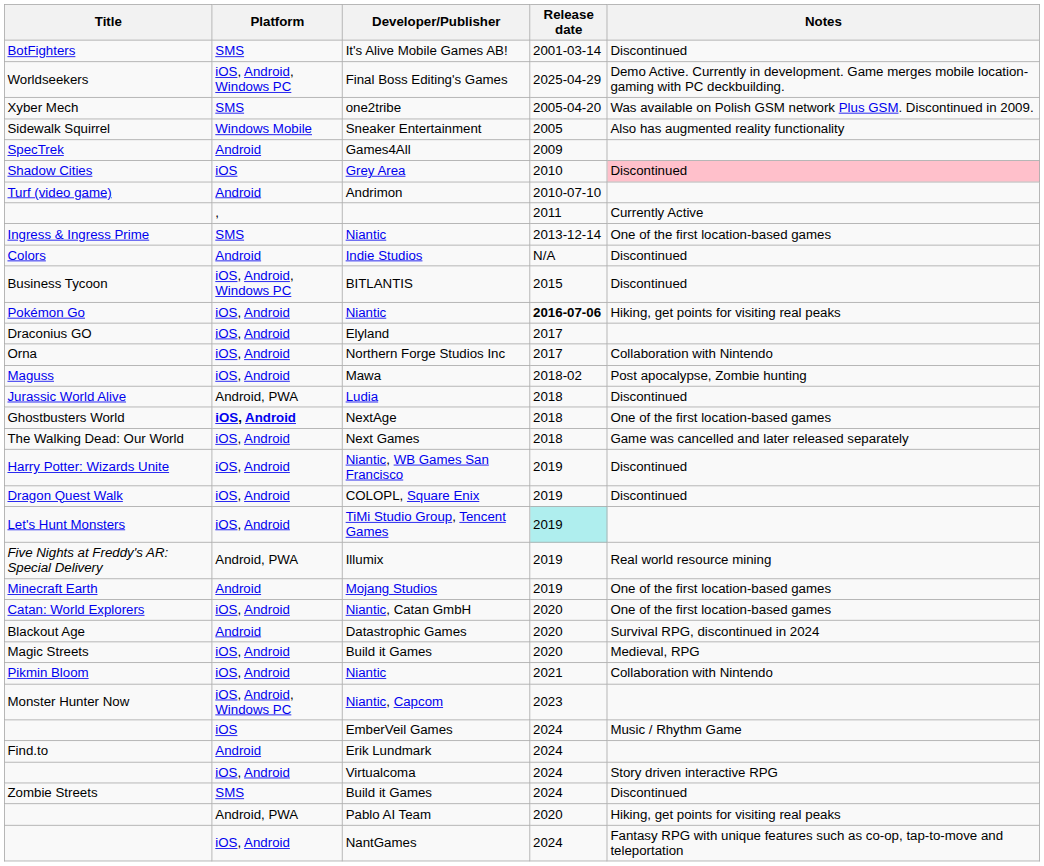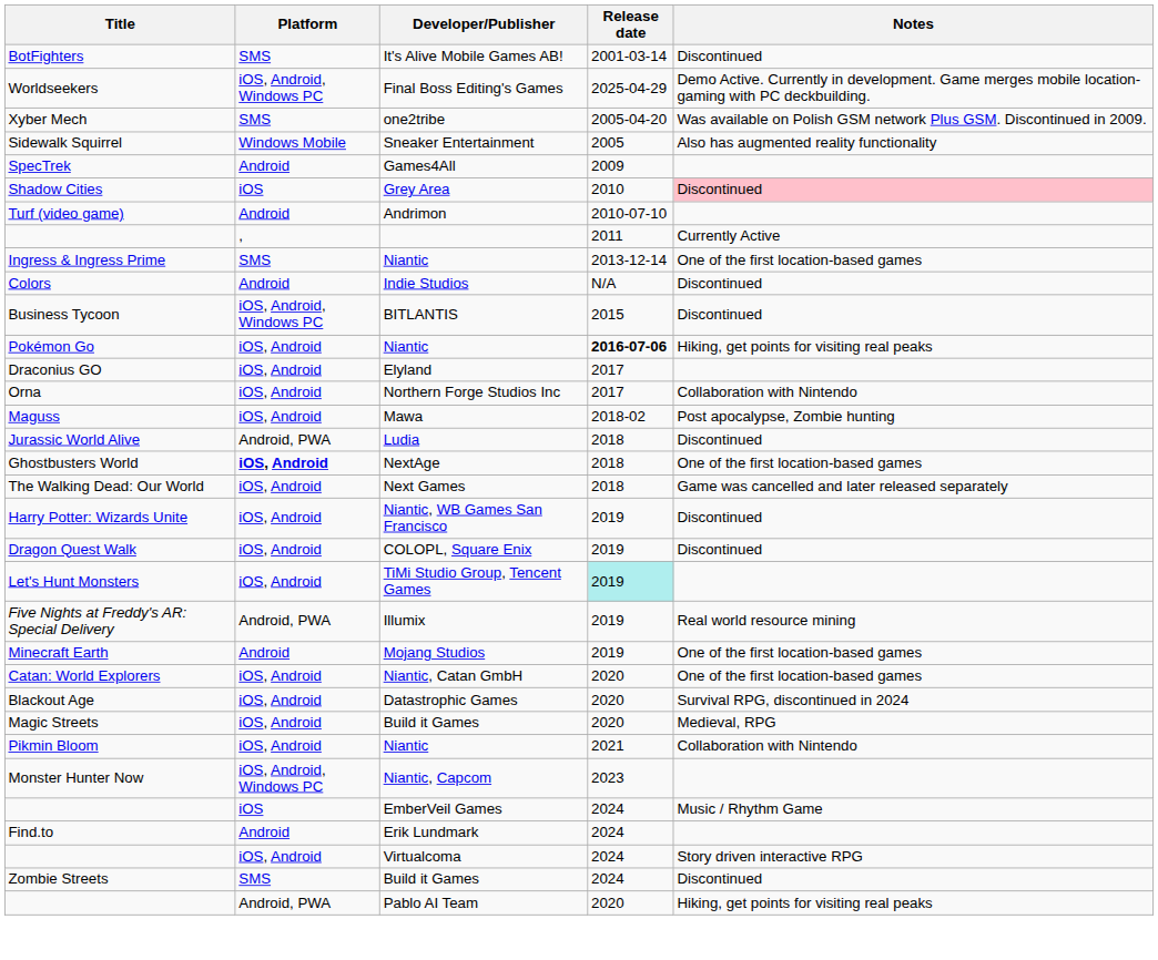 <table class="wikitable sortable">
 <tr>
 <th>Title</th>
 <th>Platform</th>
 <th>Developer/Publisher</th>
 <th>Release date</th>
 <th>Notes</th>
 </tr>
 <tr>
 <td><a href='#'>BotFighters</a></td>
 <td><a href='#'>SMS</a></td>
 <td>It's Alive Mobile Games AB!</td>
 <td>2001-03-14</td>
 <td>Discontinued</td>
 </tr>
 <tr>
 <td>Worldseekers</td>
 <td><a href='#'>iOS</a>, <a href='#'>Android</a>, <a href='#'>Windows PC</a></td>
 <td>Final Boss Editing's Games</td>
 <td>2025-04-29</td>
 <td>Demo Active. Currently in development. Game merges mobile location-gaming with PC deckbuilding.</td>
 </tr>
 <tr>
 <td>Xyber Mech</td>
 <td><a href='#'>SMS</a></td>
 <td>one2tribe</td>
 <td>2005-04-20</td>
 <td>Was available on Polish GSM network <a href='#'>Plus GSM</a>. Discontinued in 2009.</td>
 </tr>
 <tr>
 <td>Sidewalk Squirrel</td>
 <td><a href='#'>Windows Mobile</a></td>
 <td>Sneaker Entertainment</td>
 <td>2005</td>
 <td>Also has augmented reality functionality</td>
 </tr>
 <tr>
 <td><a href='#'>SpecTrek</a></td>
 <td><a href='#'>Android</a></td>
 <td>Games4All</td>
 <td>2009</td>
 <td></td>
 </tr>
 <tr>
 <td><a href='#'>Shadow Cities</a></td>
 <td><a href='#'>iOS</a></td>
 <td><a href='#'>Grey Area</a></td>
 <td>2010</td>
 <td style="background: pink;">Discontinued</td>
 </tr>
 <tr>
 <td><a href='#'>Turf (video game)</a></td>
 <td><a href='#'>Android</a></td>
 <td>Andrimon</td>
 <td>2010-07-10</td>
 <td></td>
 </tr>
 <tr>
 <td></td>
 <td>, </td>
 <td></td>
 <td>2011</td>
 <td>Currently Active</td>
 </tr>
 <tr>
 <td><a href='#'>Ingress & Ingress Prime</a></td>
 <td><a href='#'>SMS</a></td>
 <td><a href='#'>Niantic</a></td>
 <td>2013-12-14</td>
 <td>One of the first location-based games</td>
 </tr>
 <tr>
 <td><a href='#'>Colors</a></td>
 <td><a href='#'>Android</a></td>
 <td><a href='#'>Indie Studios</a></td>
 <td>N/A</td>
 <td>Discontinued</td>
 </tr>
 <tr>
 <td>Business Tycoon </td>
 <td><a href='#'>iOS</a>, <a href='#'>Android</a>, <a href='#'>Windows PC</a></td>
 <td>BITLANTIS</td>
 <td>2015</td>
 <td>Discontinued</td>
 </tr>
 <tr>
 <td><a href='#'>Pokémon Go</a></td>
 <td><a href='#'>iOS</a>, <a href='#'>Android</a></td>
 <td><a href='#'>Niantic</a></td>
 <td><strong>2016-07-06</strong></td>
 <td>Hiking, get points for visiting real peaks</td>
 </tr>
 <tr>
 <td>Draconius GO </td>
 <td><a href='#'>iOS</a>, <a href='#'>Android</a></td>
 <td>Elyland</td>
 <td>2017</td>
 <td></td>
 </tr>
 <tr>
 <td>Orna </td>
 <td><a href='#'>iOS</a>, <a href='#'>Android</a></td>
 <td>Northern Forge Studios Inc</td>
 <td>2017</td>
 <td>Collaboration with Nintendo</td>
 </tr>
 <tr>
 <td><a href='#'>Maguss</a></td>
 <td><a href='#'>iOS</a>, <a href='#'>Android</a></td>
 <td>Mawa</td>
 <td>2018-02</td>
 <td>Post apocalypse, Zombie hunting</td>
 </tr>
 <tr>
 <td><a href='#'>Jurassic World Alive</a></td>
 <td>Android, PWA</td>
 <td><a href='#'>Ludia</a></td>
 <td>2018</td>
 <td>Discontinued</td>
 </tr>
 <tr>
 <td>Ghostbusters World</td>
 <td><strong><a href='#'>iOS</a>, <a href='#'>Android</a></strong></td>
 <td>NextAge</td>
 <td>2018</td>
 <td>One of the first location-based games</td>
 </tr>
 <tr>
 <td>The Walking Dead: Our World</td>
 <td><a href='#'>iOS</a>, <a href='#'>Android</a></td>
 <td>Next Games</td>
 <td>2018</td>
 <td>Game was cancelled and later released separately</td>
 </tr>
 <tr>
 <td><a href='#'>Harry Potter: Wizards Unite</a></td>
 <td><a href='#'>iOS</a>, <a href='#'>Android</a></td>
 <td><a href='#'>Niantic</a>, <a href='#'>WB Games San Francisco</a></td>
 <td>2019</td>
 <td>Discontinued</td>
 </tr>
 <tr>
 <td><a href='#'>Dragon Quest Walk</a></td>
 <td><a href='#'>iOS</a>, <a href='#'>Android</a></td>
 <td>COLOPL, <a href='#'>Square Enix</a></td>
 <td>2019</td>
 <td>Discontinued</td>
 </tr>
 <tr>
 <td><a href='#'>Let's Hunt Monsters</a></td>
 <td><a href='#'>iOS</a>, <a href='#'>Android</a></td>
 <td><a href='#'>TiMi Studio Group</a>, <a href='#'>Tencent Games</a></td>
 <td style="background: paleturquoise;">2019</td>
 <td></td>
 </tr>
 <tr>
 <td><em>Five Nights at Freddy's AR: Special Delivery</em> </td>
 <td>Android, PWA</td>
 <td>Illumix</td>
 <td>2019</td>
 <td>Real world resource mining</td>
 </tr>
 <tr>
 <td><a href='#'>Minecraft Earth</a></td>
 <td><a href='#'>Android</a></td>
 <td><a href='#'>Mojang Studios</a></td>
 <td>2019</td>
 <td>One of the first location-based games</td>
 </tr>
 <tr>
 <td><a href='#'>Catan: World Explorers</a></td>
 <td><a href='#'>iOS</a>, <a href='#'>Android</a></td>
 <td><a href='#'>Niantic</a>, Catan GmbH</td>
 <td>2020</td>
 <td>One of the first location-based games</td>
 </tr>
 <tr>
 <td>Blackout Age </td>
-<td><a href='#'>Android</a></td>
+<td><a href='#'>iOS</a>, <a href='#'>Android</a></td>
 <td>Datastrophic Games</td>
 <td>2020</td>
 <td>Survival RPG, discontinued in 2024</td>
 </tr>
 <tr>
 <td>Magic Streets </td>
 <td><a href='#'>iOS</a>, <a href='#'>Android</a></td>
 <td>Build it Games</td>
 <td>2020</td>
 <td>Medieval, RPG</td>
 </tr>
 <tr>
 <td><a href='#'>Pikmin Bloom</a></td>
 <td><a href='#'>iOS</a>, <a href='#'>Android</a></td>
 <td><a href='#'>Niantic</a></td>
 <td>2021</td>
 <td>Collaboration with Nintendo</td>
 </tr>
 <tr>
 <td>Monster Hunter Now</td>
 <td><a href='#'>iOS</a>, <a href='#'>Android</a>, <a href='#'>Windows PC</a></td>
 <td><a href='#'>Niantic</a>, <a href='#'>Capcom</a></td>
 <td>2023</td>
 <td></td>
 </tr>
 <tr>
 <td> </td>
 <td><a href='#'>iOS</a></td>
 <td>EmberVeil Games</td>
 <td>2024</td>
 <td>Music / Rhythm Game</td>
 </tr>
 <tr>
 <td>Find.to </td>
 <td><a href='#'>Android</a></td>
 <td>Erik Lundmark</td>
 <td>2024</td>
 <td></td>
 </tr>
 <tr>
 <td></td>
 <td><a href='#'>iOS</a>, <a href='#'>Android</a></td>
 <td>Virtualcoma</td>
 <td>2024</td>
 <td>Story driven interactive RPG</td>
 </tr>
 <tr>
 <td>Zombie Streets </td>
 <td><a href='#'>SMS</a></td>
 <td>Build it Games</td>
 <td>2024</td>
 <td>Discontinued</td>
 </tr>
 <tr>
 <td></td>
 <td>Android, PWA</td>
 <td>Pablo AI Team</td>
 <td>2020</td>
 <td>Hiking, get points for visiting real peaks</td>
 </tr>
-<tr>
-<td></td>
-<td><a href='#'>iOS</a>, <a href='#'>Android</a></td>
-<td>NantGames</td>
-<td>2024</td>
-<td>Fantasy RPG with unique features such as co-op, tap-to-move and teleportation</td>
-</tr>
 </table>
